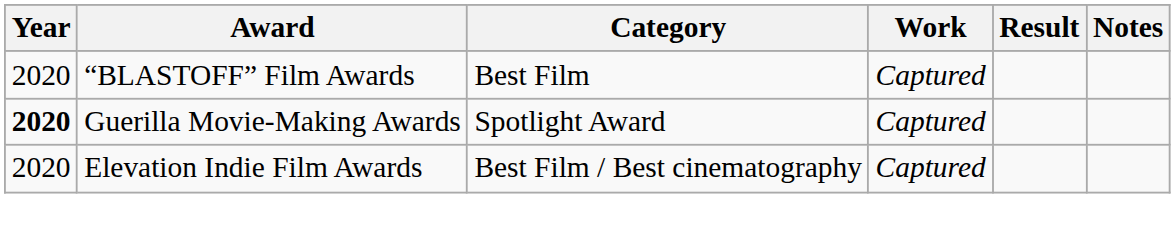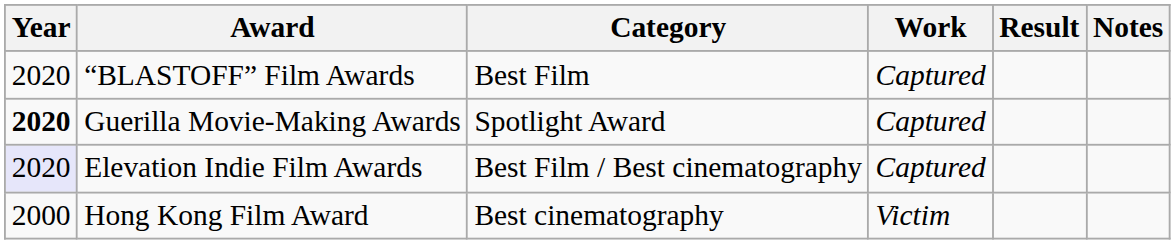 <table class="wikitable">
 <tr>
 <th>Year</th>
 <th>Award</th>
 <th>Category</th>
 <th>Work</th>
 <th>Result</th>
 <th>Notes</th>
 </tr>
 <tr>
 <td>2020</td>
 <td>“BLASTOFF” Film Awards</td>
 <td>Best Film</td>
 <td><em>Captured</em></td>
 <td></td>
 <td></td>
 </tr>
 <tr>
 <td><strong>2020</strong></td>
 <td>Guerilla Movie-Making Awards</td>
 <td>Spotlight Award</td>
 <td><em>Captured</em></td>
 <td></td>
 <td></td>
 </tr>
 <tr>
-<td>2020</td>
+<td style="background: lavender;">2020</td>
 <td>Elevation Indie Film Awards</td>
 <td>Best Film / Best cinematography</td>
 <td><em>Captured</em></td>
 <td></td>
 <td></td>
 </tr>
+<tr>
+<td>2000</td>
+<td>Hong Kong Film Award</td>
+<td>Best cinematography</td>
+<td><em>Victim</em></td>
+<td></td>
+<td></td>
+</tr>
 </table>
